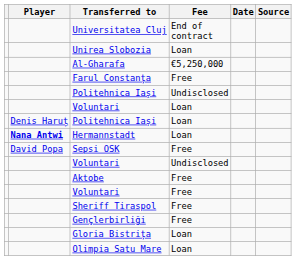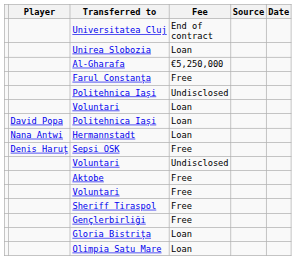 <table class="wikitable plainrowheaders sortable">
 <tr>
 <th></th>
 <th scope="col">Player</th>
 <th>Transferred to</th>
 <th style="width: 80px;">Fee</th>
+<th scope="col">Source</th>
 <th scope="col">Date</th>
-<th scope="col">Source</th>
 </tr>
 <tr>
 <td align="center"></td>
 <td></td>
 <td> <a href='#'>Universitatea Cluj</a></td>
 <td>End of contract</td>
 <td></td>
 <td></td>
 </tr>
 <tr>
 <td align="center"></td>
 <td> </td>
 <td> <a href='#'>Unirea Slobozia</a></td>
 <td>Loan</td>
 <td></td>
 <td></td>
 </tr>
 <tr>
 <td align="center"></td>
 <td> </td>
 <td> <a href='#'>Al-Gharafa</a></td>
 <td>€5,250,000</td>
 <td></td>
 <td></td>
 </tr>
 <tr>
 <td align="center"></td>
 <td> </td>
 <td> <a href='#'>Farul Constanța</a></td>
 <td>Free</td>
 <td></td>
 <td></td>
 </tr>
 <tr>
 <td align="center"></td>
 <td> </td>
 <td> <a href='#'>Politehnica Iași</a></td>
 <td>Undisclosed</td>
 <td></td>
 <td></td>
 </tr>
 <tr>
 <td align="center"></td>
 <td></td>
 <td> <a href='#'>Voluntari</a></td>
 <td>Loan</td>
 <td></td>
 <td></td>
 </tr>
 <tr>
 <td align="center"></td>
-<td> <a href='#'>Denis Haruț</a></td>
+<td> <a href='#'>David Popa</a></td>
 <td> <a href='#'>Politehnica Iași</a></td>
 <td>Loan</td>
 <td></td>
 <td></td>
 </tr>
 <tr>
 <td align="center"></td>
-<td><strong> <a href='#'>Nana Antwi</a></strong></td>
+<td> <a href='#'>Nana Antwi</a></td>
 <td> <a href='#'>Hermannstadt</a></td>
 <td>Loan</td>
 <td></td>
 <td></td>
 </tr>
 <tr>
 <td align="center"></td>
-<td> <a href='#'>David Popa</a></td>
+<td> <a href='#'>Denis Haruț</a></td>
 <td> <a href='#'>Sepsi OSK</a></td>
 <td>Free</td>
 <td></td>
 <td></td>
 </tr>
 <tr>
 <td align="center"></td>
 <td> </td>
 <td> <a href='#'>Voluntari</a></td>
 <td>Undisclosed</td>
 <td></td>
 <td></td>
 </tr>
 <tr>
 <td align="center"></td>
 <td> </td>
 <td> <a href='#'>Aktobe</a></td>
 <td>Free</td>
 <td></td>
 <td></td>
 </tr>
 <tr>
 <td align="center"></td>
 <td> </td>
 <td> <a href='#'>Voluntari</a></td>
 <td>Free</td>
 <td></td>
 <td></td>
 </tr>
 <tr>
 <td align="center"></td>
 <td> </td>
 <td> <a href='#'>Sheriff Tiraspol</a></td>
 <td>Free</td>
 <td></td>
 <td></td>
 </tr>
 <tr>
 <td align="center"></td>
 <td> </td>
 <td> <a href='#'>Gençlerbirliği</a></td>
 <td>Free</td>
 <td></td>
 <td></td>
 </tr>
 <tr>
 <td align="center"></td>
 <td> </td>
 <td> <a href='#'>Gloria Bistrița</a></td>
 <td>Loan</td>
 <td></td>
 <td></td>
 </tr>
 <tr>
 <td align="center"></td>
 <td></td>
 <td> <a href='#'>Olimpia Satu Mare</a></td>
 <td>Loan</td>
 <td></td>
 <td></td>
 </tr>
 </table>
